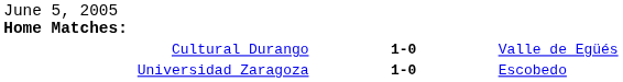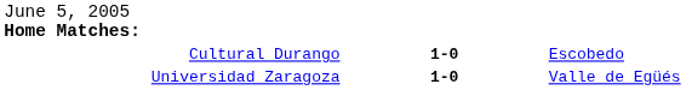 <table width=100% cellspacing=1>
 <tr>
 <th width=20%></th>
 <th width=12%></th>
 <th width=20%></th>
 <th></th>
 </tr>
 <tr>
 <td>June 5, 2005<br><strong>Home Matches:</strong></td>
 </tr>
 <tr style=font-size:90%>
 <td align=right><a href='#'>Cultural Durango</a></td>
 <td align=center><strong>1-0</strong></td>
-<td><a href='#'>Valle de Egüés</a></td>
+<td><a href='#'>Escobedo</a></td>
 </tr>
 <tr style=font-size:90%>
 <td align=right><a href='#'>Universidad Zaragoza</a></td>
 <td align=center><strong>1-0</strong></td>
-<td><a href='#'>Escobedo</a></td>
+<td><a href='#'>Valle de Egüés</a></td>
 </tr>
 </table>
